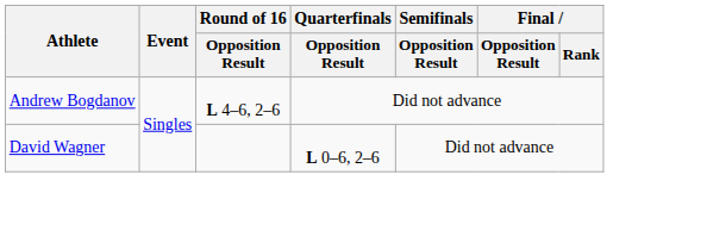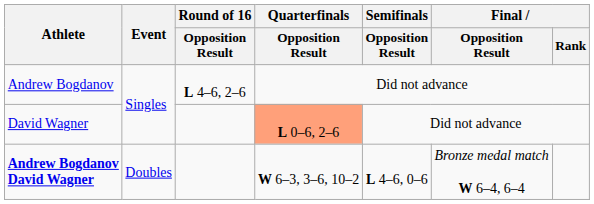 <table class="wikitable" style="font-size:90%;">
 <tr>
 <th rowspan=2>Athlete</th>
 <th rowspan=2>Event</th>
 <th>Round of 16</th>
 <th>Quarterfinals</th>
 <th>Semifinals</th>
 <th colspan=2>Final / </th>
 </tr>
 <tr style="font-size:95%">
 <th>Opposition<br>Result</th>
 <th>Opposition<br>Result</th>
 <th>Opposition<br>Result</th>
 <th>Opposition<br>Result</th>
 <th>Rank</th>
 </tr>
 <tr align=center>
 <td align="left"><a href='#'>Andrew Bogdanov</a></td>
 <td rowspan="2" align="left"><a href='#'>Singles</a></td>
 <td><br><strong>L</strong> 4–6, 2–6</td>
 <td colspan=4>Did not advance</td>
 </tr>
 <tr align=center>
 <td align="left"><a href='#'>David Wagner</a></td>
 <td></td>
-<td><br><strong>L</strong> 0–6, 2–6</td>
+<td style="background: lightsalmon;"><br><strong>L</strong> 0–6, 2–6</td>
 <td colspan=3>Did not advance</td>
 </tr>
+<tr align=center>
+<td align="left"><strong><a href='#'>Andrew Bogdanov</a><br><a href='#'>David Wagner</a></strong></td>
+<td align="left"><a href='#'>Doubles</a></td>
+<td></td>
+<td><br><strong>W</strong> 6–3, 3–6, 10–2</td>
+<td><br><strong>L</strong> 4–6, 0–6</td>
+<td><em>Bronze medal match</em><br><br><strong>W</strong> 6–4, 6–4</td>
+<td></td>
+</tr>
 </table>
